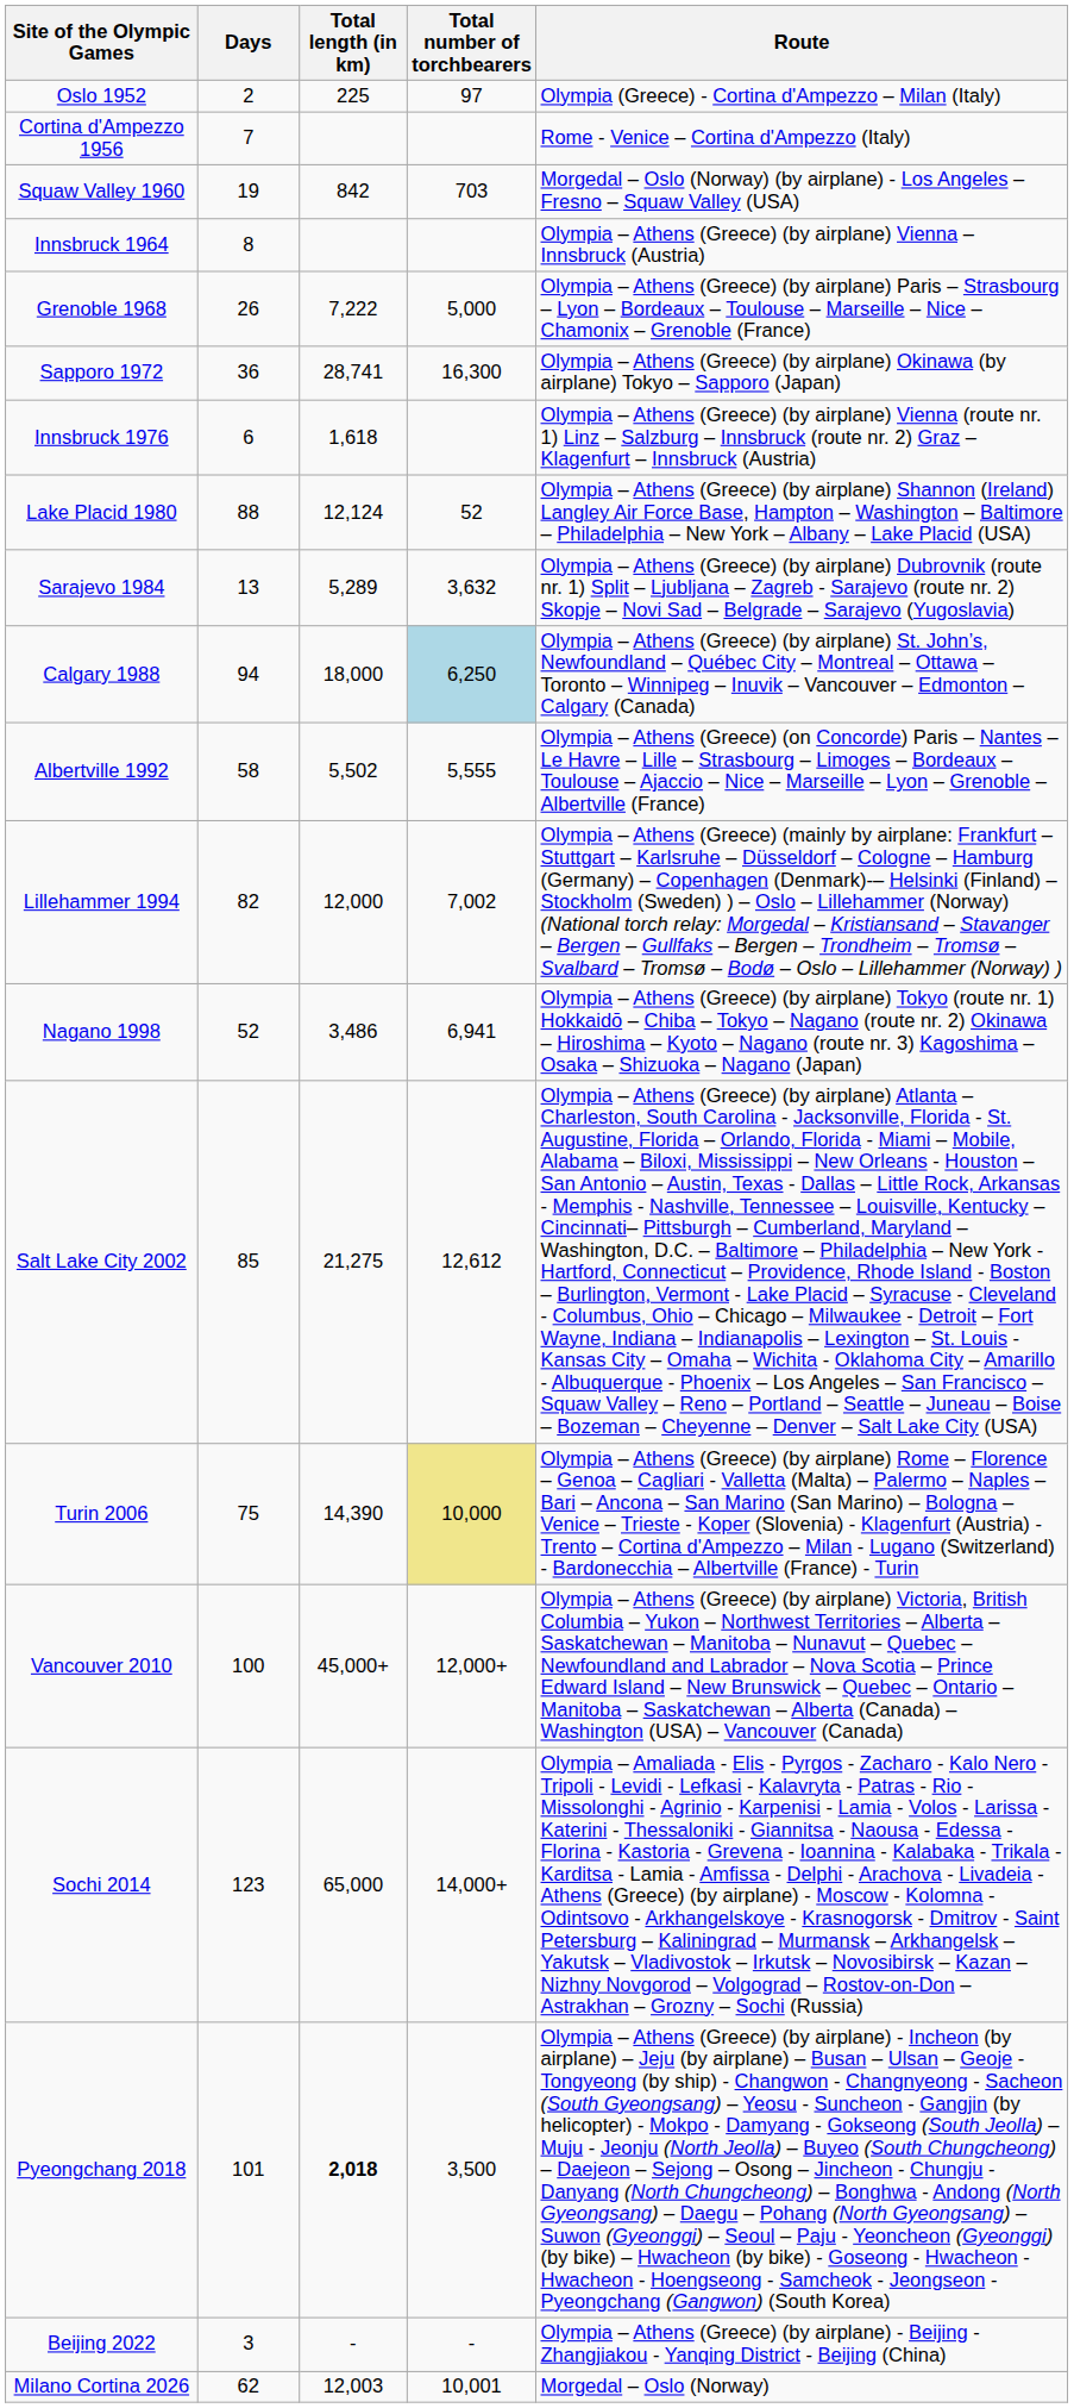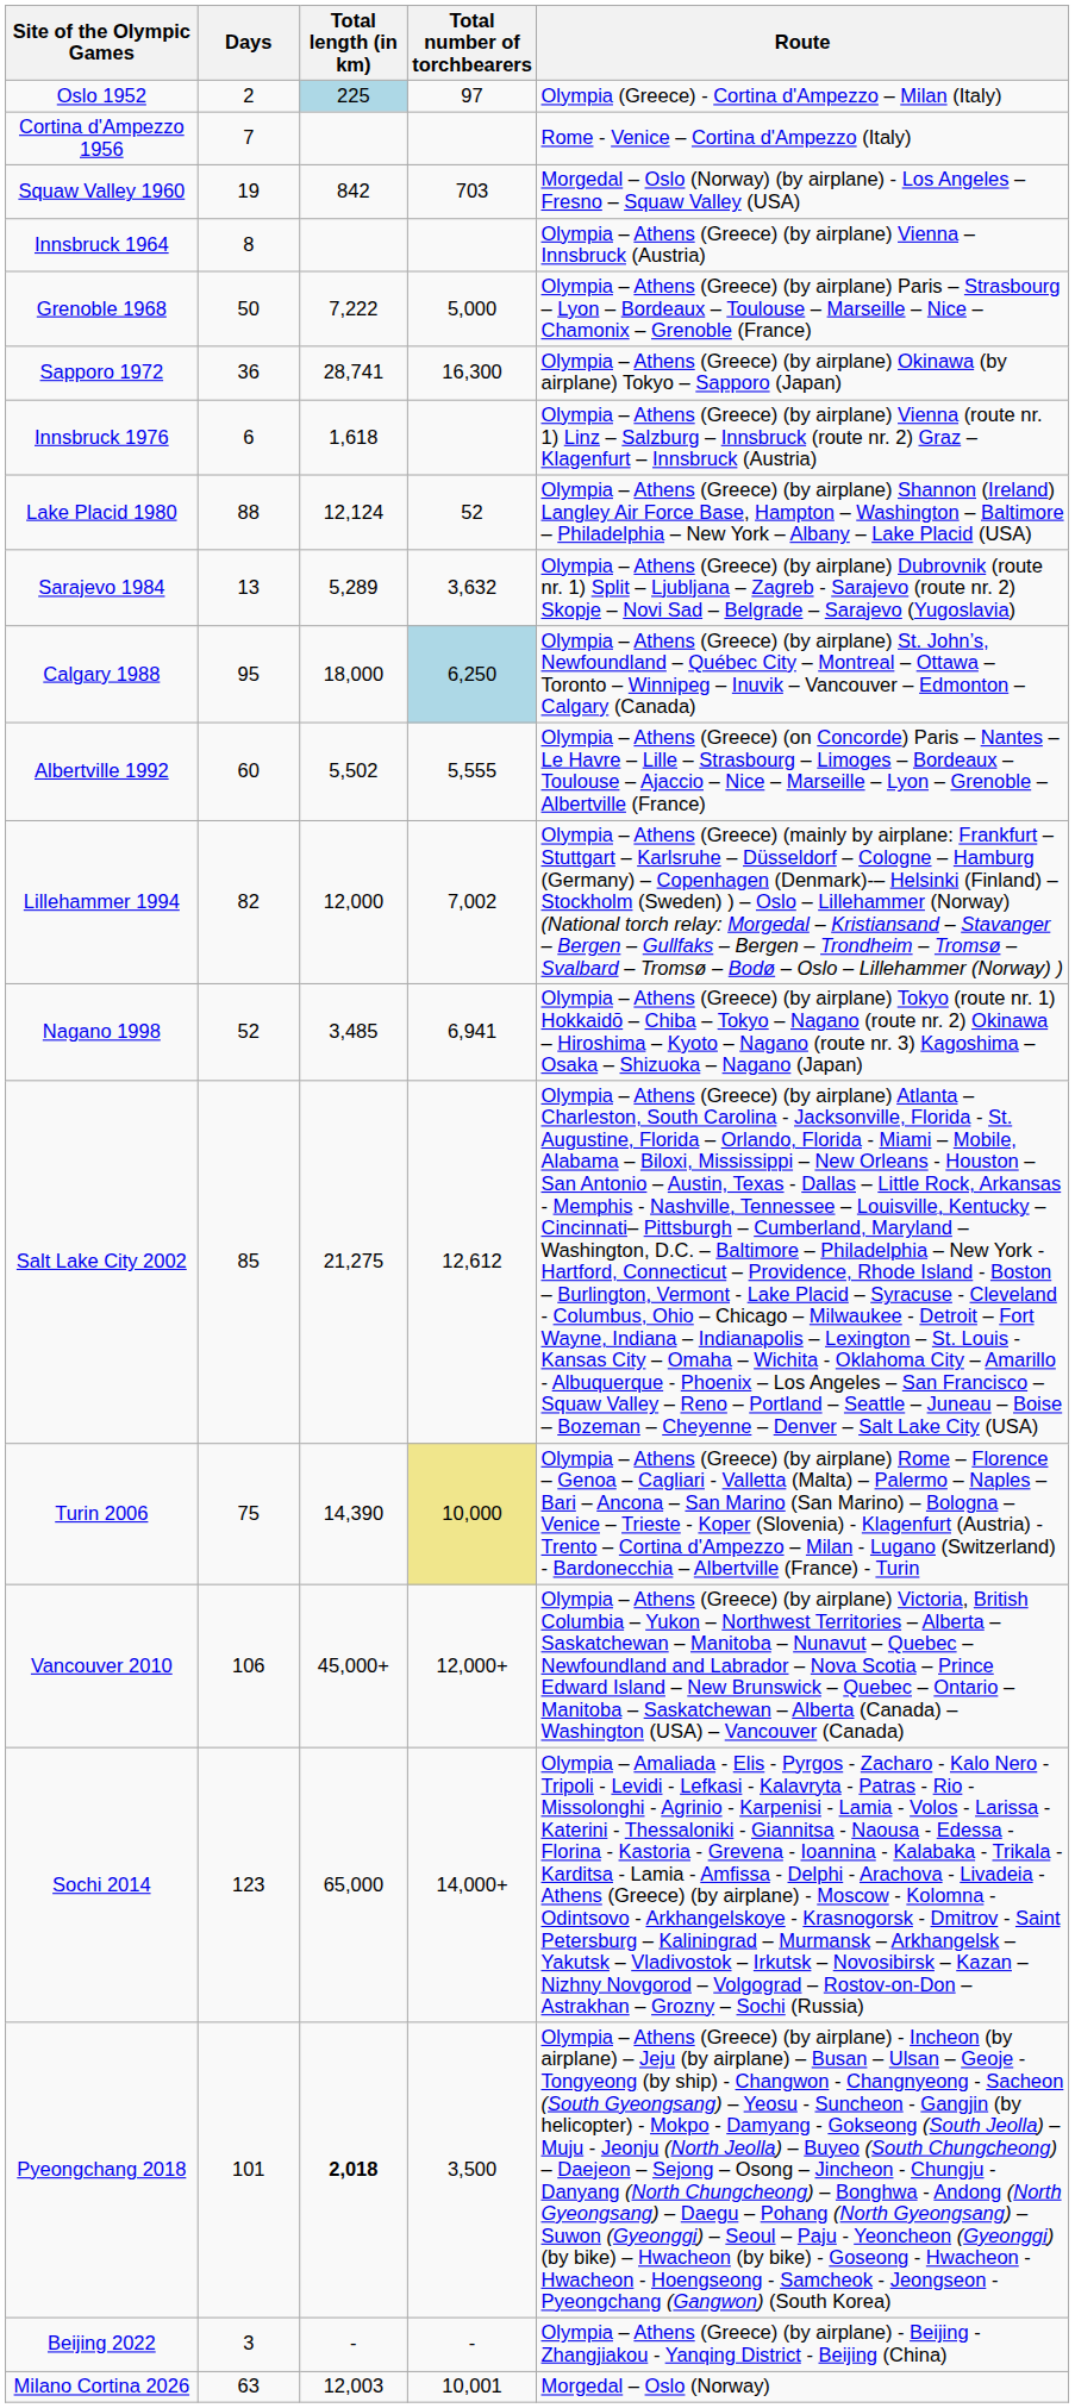 <table class="wikitable sortable">
 <tr>
 <th width="170">Site of the Olympic Games</th>
 <th width="90">Days</th>
 <th width="90">Total length (in km)</th>
 <th width="90">Total number of torchbearers</th>
 <th width="550" class="unsortable">Route</th>
 </tr>
 <tr>
 <td align=center> <a href='#'>Oslo 1952</a></td>
 <td align=center>2</td>
-<td align=center>225</td>
+<td align=center style="background: lightblue;">225</td>
 <td align=center>97</td>
 <td><a href='#'>Olympia</a> (Greece) - <a href='#'>Cortina d'Ampezzo</a> – <a href='#'>Milan</a> (Italy)</td>
 </tr>
 <tr>
 <td align=center> <a href='#'>Cortina d'Ampezzo 1956</a></td>
 <td align=center>7</td>
 <td></td>
 <td></td>
 <td><a href='#'>Rome</a> - <a href='#'>Venice</a> – <a href='#'>Cortina d'Ampezzo</a> (Italy)</td>
 </tr>
 <tr>
 <td align=center> <a href='#'>Squaw Valley 1960</a></td>
 <td align=center>19</td>
 <td align=center>842</td>
 <td align=center>703</td>
 <td><a href='#'>Morgedal</a> – <a href='#'>Oslo</a> (Norway) (by airplane) - <a href='#'>Los Angeles</a> – <a href='#'>Fresno</a> – <a href='#'>Squaw Valley</a> (USA)</td>
 </tr>
 <tr>
 <td align=center> <a href='#'>Innsbruck 1964</a></td>
 <td align=center>8</td>
 <td></td>
 <td></td>
 <td><a href='#'>Olympia</a> – <a href='#'>Athens</a> (Greece) (by airplane) <a href='#'>Vienna</a> – <a href='#'>Innsbruck</a> (Austria)</td>
 </tr>
 <tr>
 <td align=center> <a href='#'>Grenoble 1968</a></td>
-<td align=center>26</td>
+<td align=center>50</td>
 <td align=center>7,222</td>
 <td align=center>5,000</td>
 <td><a href='#'>Olympia</a> – <a href='#'>Athens</a> (Greece) (by airplane) Paris – <a href='#'>Strasbourg</a> – <a href='#'>Lyon</a> – <a href='#'>Bordeaux</a> – <a href='#'>Toulouse</a> – <a href='#'>Marseille</a> – <a href='#'>Nice</a> – <a href='#'>Chamonix</a> – <a href='#'>Grenoble</a> (France)</td>
 </tr>
 <tr>
 <td align=center> <a href='#'>Sapporo 1972</a></td>
 <td align=center>36</td>
 <td align=center>28,741</td>
 <td align=center>16,300</td>
 <td><a href='#'>Olympia</a> – <a href='#'>Athens</a> (Greece) (by airplane) <a href='#'>Okinawa</a> (by airplane) Tokyo – <a href='#'>Sapporo</a> (Japan)</td>
 </tr>
 <tr>
 <td align=center> <a href='#'>Innsbruck 1976</a></td>
 <td align=center>6</td>
 <td align=center>1,618</td>
 <td></td>
 <td><a href='#'>Olympia</a> – <a href='#'>Athens</a> (Greece) (by airplane) <a href='#'>Vienna</a> (route nr. 1) <a href='#'>Linz</a> – <a href='#'>Salzburg</a> – <a href='#'>Innsbruck</a> (route nr. 2) <a href='#'>Graz</a> – <a href='#'>Klagenfurt</a> – <a href='#'>Innsbruck</a> (Austria)</td>
 </tr>
 <tr>
 <td align=center> <a href='#'>Lake Placid 1980</a></td>
 <td align=center>88</td>
 <td align=center>12,124</td>
 <td align=center>52</td>
 <td><a href='#'>Olympia</a> – <a href='#'>Athens</a> (Greece) (by airplane) <a href='#'>Shannon</a> (<a href='#'>Ireland</a>) <a href='#'>Langley Air Force Base</a>, <a href='#'>Hampton</a> – <a href='#'>Washington</a> – <a href='#'>Baltimore</a> – <a href='#'>Philadelphia</a> – New York – <a href='#'>Albany</a> – <a href='#'>Lake Placid</a> (USA)</td>
 </tr>
 <tr>
 <td align=center> <a href='#'>Sarajevo 1984</a></td>
 <td align=center>13</td>
 <td align=center>5,289</td>
 <td align=center>3,632</td>
 <td><a href='#'>Olympia</a> – <a href='#'>Athens</a> (Greece) (by airplane) <a href='#'>Dubrovnik</a> (route nr. 1) <a href='#'>Split</a> – <a href='#'>Ljubljana</a> – <a href='#'>Zagreb</a> - <a href='#'>Sarajevo</a> (route nr. 2) <a href='#'>Skopje</a> – <a href='#'>Novi Sad</a> – <a href='#'>Belgrade</a> – <a href='#'>Sarajevo</a> (<a href='#'>Yugoslavia</a>)</td>
 </tr>
 <tr>
 <td align=center> <a href='#'>Calgary 1988</a></td>
-<td align=center>94</td>
+<td align=center>95</td>
 <td align=center>18,000</td>
 <td align=center style="background: lightblue;">6,250</td>
 <td><a href='#'>Olympia</a> – <a href='#'>Athens</a> (Greece) (by airplane) <a href='#'>St. John’s, Newfoundland</a> – <a href='#'>Québec City</a> – <a href='#'>Montreal</a> – <a href='#'>Ottawa</a> – Toronto – <a href='#'>Winnipeg</a> – <a href='#'>Inuvik</a> – Vancouver – <a href='#'>Edmonton</a> – <a href='#'>Calgary</a> (Canada)</td>
 </tr>
 <tr>
 <td align=center> <a href='#'>Albertville 1992</a></td>
-<td align=center>58</td>
+<td align=center>60</td>
 <td align=center>5,502</td>
 <td align=center>5,555</td>
 <td><a href='#'>Olympia</a> – <a href='#'>Athens</a> (Greece) (on <a href='#'>Concorde</a>) Paris – <a href='#'>Nantes</a> – <a href='#'>Le Havre</a> – <a href='#'>Lille</a> – <a href='#'>Strasbourg</a> – <a href='#'>Limoges</a> – <a href='#'>Bordeaux</a> – <a href='#'>Toulouse</a> – <a href='#'>Ajaccio</a> – <a href='#'>Nice</a> – <a href='#'>Marseille</a> – <a href='#'>Lyon</a> – <a href='#'>Grenoble</a> – <a href='#'>Albertville</a> (France)</td>
 </tr>
 <tr>
 <td align=center> <a href='#'>Lillehammer 1994</a></td>
 <td align=center>82</td>
 <td align=center>12,000</td>
 <td align=center>7,002</td>
 <td><a href='#'>Olympia</a> – <a href='#'>Athens</a> (Greece) (mainly by airplane: <a href='#'>Frankfurt</a> – <a href='#'>Stuttgart</a> – <a href='#'>Karlsruhe</a> – <a href='#'>Düsseldorf</a> – <a href='#'>Cologne</a> – <a href='#'>Hamburg</a> (Germany) – <a href='#'>Copenhagen</a> (Denmark)-– <a href='#'>Helsinki</a> (Finland)  – <a href='#'>Stockholm</a> (Sweden) ) – <a href='#'>Oslo</a> – <a href='#'>Lillehammer</a> (Norway)<br><em>(National torch relay: <a href='#'>Morgedal</a> – <a href='#'>Kristiansand</a> – <a href='#'>Stavanger</a> – <a href='#'>Bergen</a> – <a href='#'>Gullfaks</a> – Bergen – <a href='#'>Trondheim</a> – <a href='#'>Tromsø</a> – <a href='#'>Svalbard</a> – Tromsø – <a href='#'>Bodø</a> – Oslo – Lillehammer (Norway) )</em></td>
 </tr>
 <tr>
 <td align=center> <a href='#'>Nagano 1998</a></td>
 <td align=center>52</td>
-<td align=center>3,486</td>
+<td align=center>3,485</td>
 <td align=center>6,941</td>
 <td><a href='#'>Olympia</a> – <a href='#'>Athens</a> (Greece) (by airplane) <a href='#'>Tokyo</a> (route nr. 1) <a href='#'>Hokkaidō</a> – <a href='#'>Chiba</a> – <a href='#'>Tokyo</a> – <a href='#'>Nagano</a> (route nr. 2) <a href='#'>Okinawa</a> – <a href='#'>Hiroshima</a> – <a href='#'>Kyoto</a> – <a href='#'>Nagano</a> (route nr. 3) <a href='#'>Kagoshima</a> – <a href='#'>Osaka</a> – <a href='#'>Shizuoka</a> – <a href='#'>Nagano</a> (Japan)</td>
 </tr>
 <tr>
 <td align=center> <a href='#'>Salt Lake City 2002</a></td>
 <td align=center>85</td>
 <td align=center>21,275</td>
 <td align=center>12,612</td>
 <td><a href='#'>Olympia</a> – <a href='#'>Athens</a> (Greece) (by airplane) <a href='#'>Atlanta</a> – <a href='#'>Charleston, South Carolina</a> - <a href='#'>Jacksonville, Florida</a> - <a href='#'>St. Augustine, Florida</a> – <a href='#'>Orlando, Florida</a> - <a href='#'>Miami</a> – <a href='#'>Mobile, Alabama</a> – <a href='#'>Biloxi, Mississippi</a> – <a href='#'>New Orleans</a> - <a href='#'>Houston</a> – <a href='#'>San Antonio</a> – <a href='#'>Austin, Texas</a> - <a href='#'>Dallas</a> – <a href='#'>Little Rock, Arkansas</a> - <a href='#'>Memphis</a> - <a href='#'>Nashville, Tennessee</a> – <a href='#'>Louisville, Kentucky</a> – <a href='#'>Cincinnati</a>– <a href='#'>Pittsburgh</a> – <a href='#'>Cumberland, Maryland</a> – Washington, D.C. – <a href='#'>Baltimore</a> – <a href='#'>Philadelphia</a> – New York - <a href='#'>Hartford, Connecticut</a> – <a href='#'>Providence, Rhode Island</a> - <a href='#'>Boston</a> – <a href='#'>Burlington, Vermont</a> - <a href='#'>Lake Placid</a> – <a href='#'>Syracuse</a> - <a href='#'>Cleveland</a> - <a href='#'>Columbus, Ohio</a> – Chicago – <a href='#'>Milwaukee</a> - <a href='#'>Detroit</a> – <a href='#'>Fort Wayne, Indiana</a> – <a href='#'>Indianapolis</a> – <a href='#'>Lexington</a> – <a href='#'>St. Louis</a> - <a href='#'>Kansas City</a> – <a href='#'>Omaha</a> – <a href='#'>Wichita</a> - <a href='#'>Oklahoma City</a> – <a href='#'>Amarillo</a> - <a href='#'>Albuquerque</a> - <a href='#'>Phoenix</a> – Los Angeles – <a href='#'>San Francisco</a> – <a href='#'>Squaw Valley</a> – <a href='#'>Reno</a> – <a href='#'>Portland</a> – <a href='#'>Seattle</a> – <a href='#'>Juneau</a> – <a href='#'>Boise</a> – <a href='#'>Bozeman</a> – <a href='#'>Cheyenne</a> – <a href='#'>Denver</a> – <a href='#'>Salt Lake City</a> (USA)</td>
 </tr>
 <tr>
 <td align=center> <a href='#'>Turin 2006</a></td>
 <td align=center>75</td>
 <td align=center>14,390</td>
 <td align=center style="background: khaki;">10,000</td>
 <td><a href='#'>Olympia</a> – <a href='#'>Athens</a> (Greece) (by airplane) <a href='#'>Rome</a> – <a href='#'>Florence</a> – <a href='#'>Genoa</a> – <a href='#'>Cagliari</a> - <a href='#'>Valletta</a> (Malta) – <a href='#'>Palermo</a> – <a href='#'>Naples</a> – <a href='#'>Bari</a> – <a href='#'>Ancona</a> – <a href='#'>San Marino</a> (San Marino) – <a href='#'>Bologna</a> – <a href='#'>Venice</a> – <a href='#'>Trieste</a> - <a href='#'>Koper</a> (Slovenia) - <a href='#'>Klagenfurt</a> (Austria) - <a href='#'>Trento</a> – <a href='#'>Cortina d'Ampezzo</a> – <a href='#'>Milan</a> - <a href='#'>Lugano</a> (Switzerland) - <a href='#'>Bardonecchia</a> – <a href='#'>Albertville</a> (France) - <a href='#'>Turin</a></td>
 </tr>
 <tr>
 <td align=center> <a href='#'>Vancouver 2010</a></td>
-<td align=center>100</td>
+<td align=center>106</td>
 <td align=center>45,000+</td>
 <td align=center>12,000+</td>
 <td> <a href='#'>Olympia</a> – <a href='#'>Athens</a> (Greece) (by airplane) <a href='#'>Victoria</a>, <a href='#'>British Columbia</a> – <a href='#'>Yukon</a> – <a href='#'>Northwest Territories</a> – <a href='#'>Alberta</a> – <a href='#'>Saskatchewan</a> – <a href='#'>Manitoba</a> – <a href='#'>Nunavut</a> – <a href='#'>Quebec</a> – <a href='#'>Newfoundland and Labrador</a> – <a href='#'>Nova Scotia</a> – <a href='#'>Prince Edward Island</a> – <a href='#'>New Brunswick</a> – <a href='#'>Quebec</a> – <a href='#'>Ontario</a> – <a href='#'>Manitoba</a> – <a href='#'>Saskatchewan</a> – <a href='#'>Alberta</a> (Canada) – <a href='#'>Washington</a> (USA) – <a href='#'>Vancouver</a> (Canada) </td>
 </tr>
 <tr>
 <td align=center> <a href='#'>Sochi 2014</a></td>
 <td align=center>123</td>
 <td align=center>65,000</td>
 <td align=center>14,000+</td>
 <td><a href='#'>Olympia</a> – <a href='#'>Amaliada</a> - <a href='#'>Elis</a> - <a href='#'>Pyrgos</a> - <a href='#'>Zacharo</a> - <a href='#'>Kalo Nero</a> - <a href='#'>Tripoli</a> - <a href='#'>Levidi</a> - <a href='#'>Lefkasi</a> - <a href='#'>Kalavryta</a> - <a href='#'>Patras</a> - <a href='#'>Rio</a> - <a href='#'>Missolonghi</a> - <a href='#'>Agrinio</a> - <a href='#'>Karpenisi</a> - <a href='#'>Lamia</a> - <a href='#'>Volos</a> - <a href='#'>Larissa</a> - <a href='#'>Katerini</a> - <a href='#'>Thessaloniki</a> - <a href='#'>Giannitsa</a> - <a href='#'>Naousa</a> - <a href='#'>Edessa</a> - <a href='#'>Florina</a> - <a href='#'>Kastoria</a> - <a href='#'>Grevena</a> - <a href='#'>Ioannina</a> - <a href='#'>Kalabaka</a> - <a href='#'>Trikala</a> - <a href='#'>Karditsa</a> - Lamia - <a href='#'>Amfissa</a> - <a href='#'>Delphi</a> - <a href='#'>Arachova</a> - <a href='#'>Livadeia</a> - <a href='#'>Athens</a> (Greece) (by airplane) - <a href='#'>Moscow</a> - <a href='#'>Kolomna</a> - <a href='#'>Odintsovo</a> - <a href='#'>Arkhangelskoye</a> - <a href='#'>Krasnogorsk</a> - <a href='#'>Dmitrov</a> - <a href='#'>Saint Petersburg</a> – <a href='#'>Kaliningrad</a> – <a href='#'>Murmansk</a> – <a href='#'>Arkhangelsk</a> – <a href='#'>Yakutsk</a> – <a href='#'>Vladivostok</a> – <a href='#'>Irkutsk</a> – <a href='#'>Novosibirsk</a> – <a href='#'>Kazan</a> – <a href='#'>Nizhny Novgorod</a> – <a href='#'>Volgograd</a> – <a href='#'>Rostov-on-Don</a> – <a href='#'>Astrakhan</a> – <a href='#'>Grozny</a> – <a href='#'>Sochi</a> (Russia)</td>
 </tr>
 <tr>
 <td align=center> <a href='#'>Pyeongchang 2018</a></td>
 <td align=center>101</td>
 <td align=center><strong>2,018</strong></td>
 <td align=center>3,500</td>
 <td><a href='#'>Olympia</a> – <a href='#'>Athens</a> (Greece) (by airplane) - <a href='#'>Incheon</a> (by airplane) – <a href='#'>Jeju</a> (by airplane) – <a href='#'>Busan</a> – <a href='#'>Ulsan</a> – <a href='#'>Geoje</a> - <a href='#'>Tongyeong</a> (by ship) - <a href='#'>Changwon</a> - <a href='#'>Changnyeong</a> - <a href='#'>Sacheon</a> <em>(<a href='#'>South Gyeongsang</a>)</em> – <a href='#'>Yeosu</a> - <a href='#'>Suncheon</a> - <a href='#'>Gangjin</a> (by helicopter) - <a href='#'>Mokpo</a> - <a href='#'>Damyang</a> - <a href='#'>Gokseong</a> <em>(<a href='#'>South Jeolla</a>)</em> – <a href='#'>Muju</a> - <a href='#'>Jeonju</a> <em>(<a href='#'>North Jeolla</a>)</em> – <a href='#'>Buyeo</a> <em>(<a href='#'>South Chungcheong</a>)</em> – <a href='#'>Daejeon</a> – <a href='#'>Sejong</a> – Osong – <a href='#'>Jincheon</a> - <a href='#'>Chungju</a> - <a href='#'>Danyang</a> <em>(<a href='#'>North Chungcheong</a>)</em> – <a href='#'>Bonghwa</a> - <a href='#'>Andong</a> <em>(<a href='#'>North Gyeongsang</a>)</em> – <a href='#'>Daegu</a> – <a href='#'>Pohang</a> <em>(<a href='#'>North Gyeongsang</a>)</em> – <a href='#'>Suwon</a> <em>(<a href='#'>Gyeonggi</a>)</em> – <a href='#'>Seoul</a> – <a href='#'>Paju</a> - <a href='#'>Yeoncheon</a> <em>(<a href='#'>Gyeonggi</a>)</em> (by bike) – <a href='#'>Hwacheon</a> (by bike) - <a href='#'>Goseong</a> - <a href='#'>Hwacheon</a> - <a href='#'>Hwacheon</a> - <a href='#'>Hoengseong</a> - <a href='#'>Samcheok</a> - <a href='#'>Jeongseon</a> - <a href='#'>Pyeongchang</a> <em>(<a href='#'>Gangwon</a>)</em> (South Korea)</td>
 </tr>
 <tr>
 <td align=center> <a href='#'>Beijing 2022</a></td>
 <td align=center>3</td>
 <td align=center>-</td>
 <td align=center>-</td>
 <td><a href='#'>Olympia</a> – <a href='#'>Athens</a> (Greece) (by airplane) - <a href='#'>Beijing</a> - <a href='#'>Zhangjiakou</a> - <a href='#'>Yanqing District</a> - <a href='#'>Beijing</a> (China)</td>
 </tr>
 <tr>
 <td align=center> <a href='#'>Milano Cortina 2026</a></td>
-<td align=center>62</td>
+<td align=center>63</td>
 <td align=center>12,003</td>
 <td align=center>10,001</td>
 <td> <a href='#'>Morgedal</a> – <a href='#'>Oslo</a> (Norway)</td>
 </tr>
 </table>
